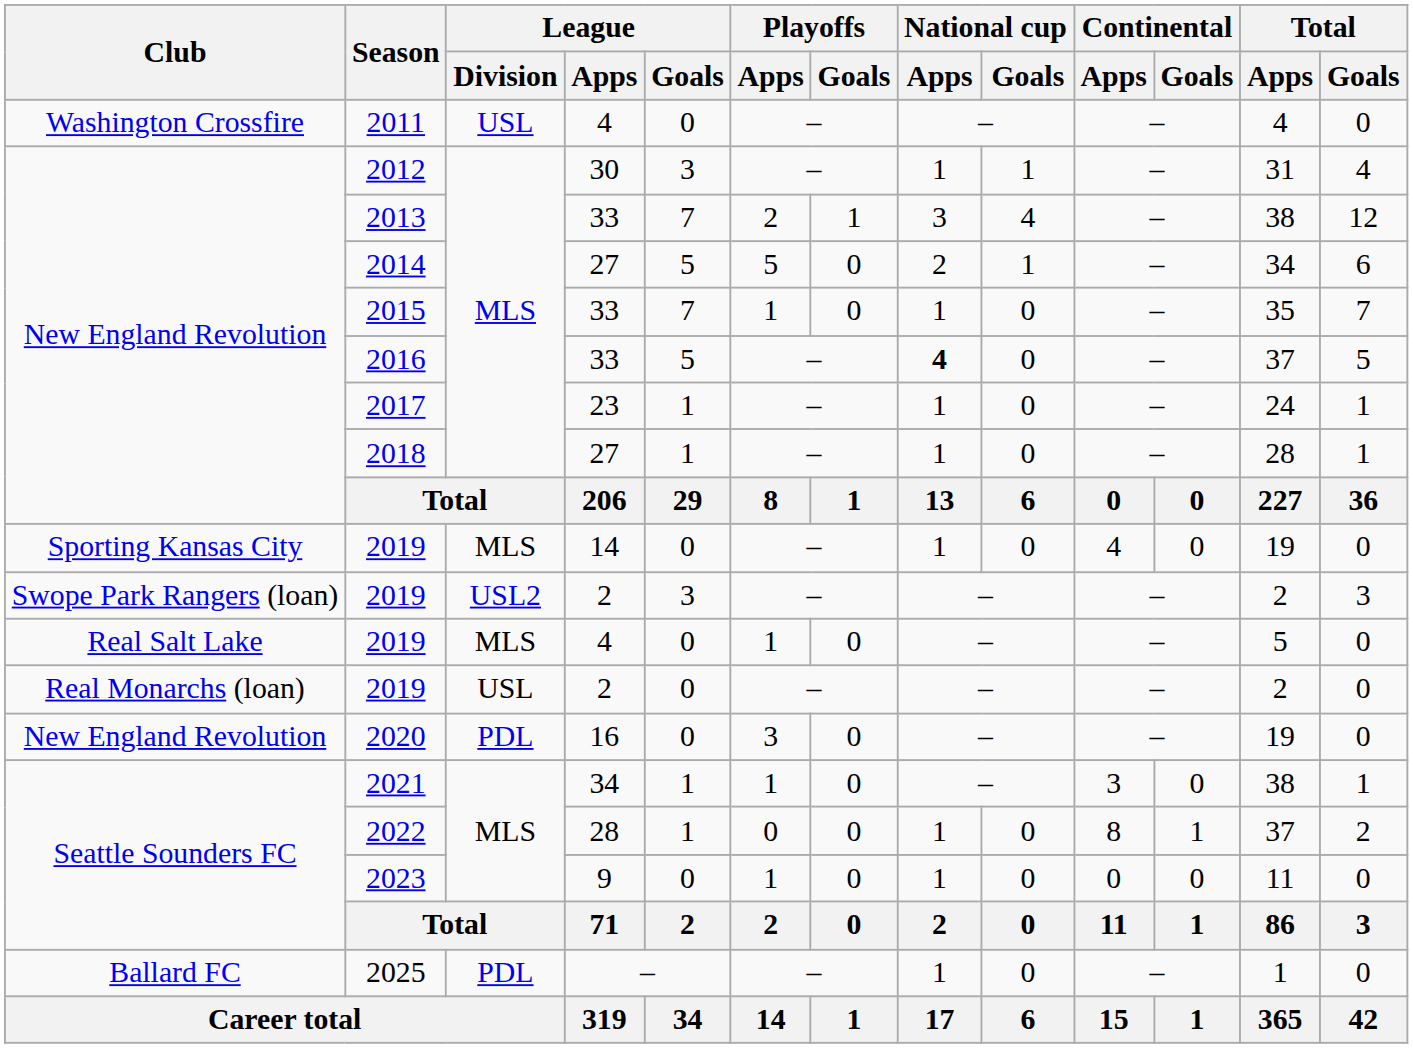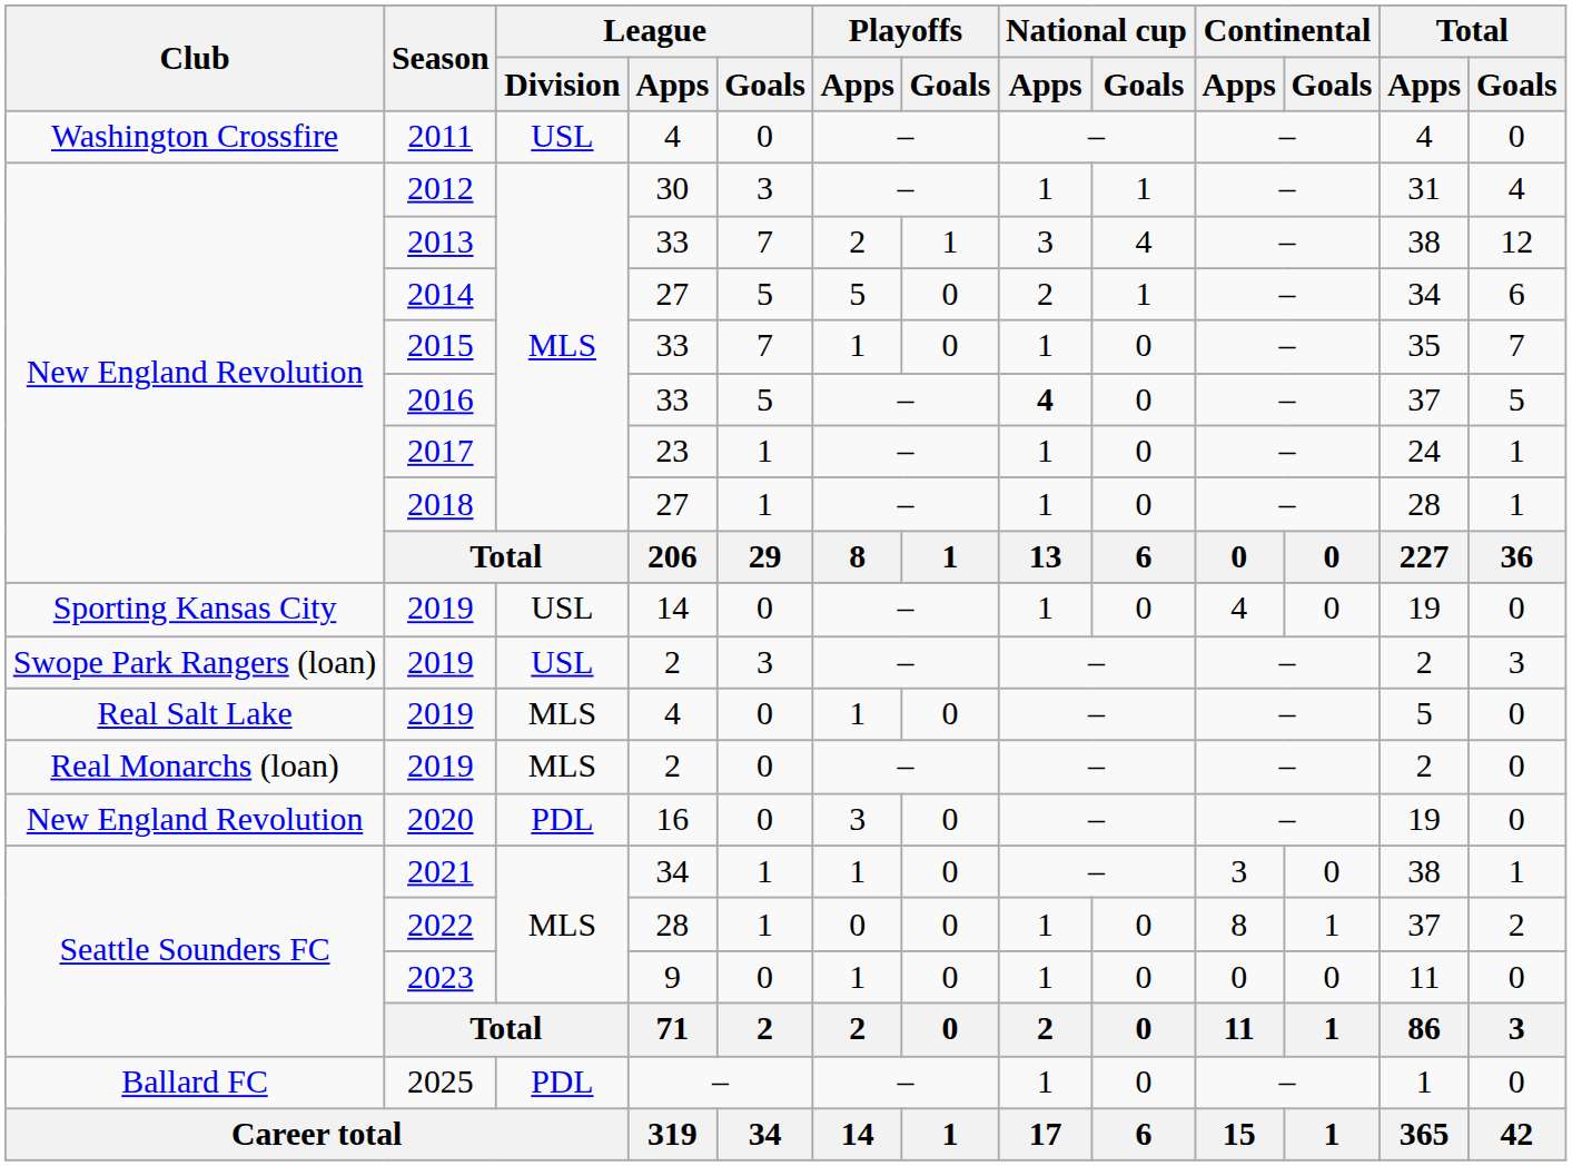 <table class="wikitable" style="text-align: center;">
 <tr>
 <th rowspan=2>Club</th>
 <th rowspan=2>Season</th>
 <th colspan=3>League</th>
 <th colspan=2>Playoffs</th>
 <th colspan=2>National cup</th>
 <th colspan=2>Continental</th>
 <th colspan=2>Total</th>
 </tr>
 <tr>
 <th>Division</th>
 <th>Apps</th>
 <th>Goals</th>
 <th>Apps</th>
 <th>Goals</th>
 <th>Apps</th>
 <th>Goals</th>
 <th>Apps</th>
 <th>Goals</th>
 <th>Apps</th>
 <th>Goals</th>
 </tr>
 <tr>
 <td><a href='#'>Washington Crossfire</a></td>
 <td><a href='#'>2011</a></td>
 <td rowspan=1><a href='#'>USL</a></td>
 <td>4</td>
 <td>0</td>
 <td colspan=2>–</td>
 <td colspan=2>–</td>
 <td colspan=2>–</td>
 <td>4</td>
 <td>0</td>
 </tr>
 <tr>
 <td rowspan=8><a href='#'>New England Revolution</a></td>
 <td><a href='#'>2012</a></td>
 <td rowspan=7><a href='#'>MLS</a></td>
 <td>30</td>
 <td>3</td>
 <td colspan=2>–</td>
 <td>1</td>
 <td>1</td>
 <td colspan=2>–</td>
 <td>31</td>
 <td>4</td>
 </tr>
 <tr>
 <td><a href='#'>2013</a></td>
 <td>33</td>
 <td>7</td>
 <td>2</td>
 <td>1</td>
 <td>3</td>
 <td>4</td>
 <td colspan=2>–</td>
 <td>38</td>
 <td>12</td>
 </tr>
 <tr>
 <td><a href='#'>2014</a></td>
 <td>27</td>
 <td>5</td>
 <td>5</td>
 <td>0</td>
 <td>2</td>
 <td>1</td>
 <td colspan=2>–</td>
 <td>34</td>
 <td>6</td>
 </tr>
 <tr>
 <td><a href='#'>2015</a></td>
 <td>33</td>
 <td>7</td>
 <td>1</td>
 <td>0</td>
 <td>1</td>
 <td>0</td>
 <td colspan=2>–</td>
 <td>35</td>
 <td>7</td>
 </tr>
 <tr>
 <td><a href='#'>2016</a></td>
 <td>33</td>
 <td>5</td>
 <td colspan=2>–</td>
 <td><strong>4</strong></td>
 <td>0</td>
 <td colspan=2>–</td>
 <td>37</td>
 <td>5</td>
 </tr>
 <tr>
 <td><a href='#'>2017</a></td>
 <td>23</td>
 <td>1</td>
 <td colspan=2>–</td>
 <td>1</td>
 <td>0</td>
 <td colspan=2>–</td>
 <td>24</td>
 <td>1</td>
 </tr>
 <tr>
 <td><a href='#'>2018</a></td>
 <td>27</td>
 <td>1</td>
 <td colspan=2>–</td>
 <td>1</td>
 <td>0</td>
 <td colspan=2>–</td>
 <td>28</td>
 <td>1</td>
 </tr>
 <tr>
 <th colspan=2>Total</th>
 <th>206</th>
 <th>29</th>
 <th>8</th>
 <th>1</th>
 <th>13</th>
 <th>6</th>
 <th>0</th>
 <th>0</th>
 <th>227</th>
 <th>36</th>
 </tr>
 <tr>
 <td><a href='#'>Sporting Kansas City</a></td>
 <td><a href='#'>2019</a></td>
-<td rowspan=1>MLS</td>
+<td rowspan=1>USL</td>
 <td>14</td>
 <td>0</td>
 <td colspan="2">–</td>
 <td>1</td>
 <td>0</td>
 <td>4</td>
 <td>0</td>
 <td>19</td>
 <td>0</td>
 </tr>
 <tr>
 <td><a href='#'>Swope Park Rangers</a> (loan)</td>
 <td><a href='#'>2019</a></td>
-<td><a href='#'>USL2</a></td>
+<td rowspan=1><a href='#'>USL</a></td>
 <td>2</td>
 <td>3</td>
 <td colspan="2">–</td>
 <td colspan="2">–</td>
 <td colspan="2">–</td>
 <td>2</td>
 <td>3</td>
 </tr>
 <tr>
 <td><a href='#'>Real Salt Lake</a></td>
 <td><a href='#'>2019</a></td>
 <td rowspan=1>MLS</td>
 <td>4</td>
 <td>0</td>
 <td>1</td>
 <td>0</td>
 <td colspan="2">–</td>
 <td colspan="2">–</td>
 <td>5</td>
 <td>0</td>
 </tr>
 <tr>
 <td><a href='#'>Real Monarchs</a> (loan)</td>
 <td><a href='#'>2019</a></td>
-<td rowspan=1>USL</td>
+<td rowspan=1>MLS</td>
 <td>2</td>
 <td>0</td>
 <td colspan="2">–</td>
 <td colspan="2">–</td>
 <td colspan="2">–</td>
 <td>2</td>
 <td>0</td>
 </tr>
 <tr>
 <td><a href='#'>New England Revolution</a></td>
 <td><a href='#'>2020</a></td>
 <td><a href='#'>PDL</a></td>
 <td>16</td>
 <td>0</td>
 <td>3</td>
 <td>0</td>
 <td colspan="2">–</td>
 <td colspan="2">–</td>
 <td>19</td>
 <td>0</td>
 </tr>
 <tr>
 <td rowspan=4><a href='#'>Seattle Sounders FC</a></td>
 <td><a href='#'>2021</a></td>
 <td rowspan=3>MLS</td>
 <td>34</td>
 <td>1</td>
 <td>1</td>
 <td>0</td>
 <td colspan="2">–</td>
 <td>3</td>
 <td>0</td>
 <td>38</td>
 <td>1</td>
 </tr>
 <tr>
 <td><a href='#'>2022</a></td>
 <td>28</td>
 <td>1</td>
 <td>0</td>
 <td>0</td>
 <td>1</td>
 <td>0</td>
 <td>8</td>
 <td>1</td>
 <td>37</td>
 <td>2</td>
 </tr>
 <tr>
 <td><a href='#'>2023</a></td>
 <td>9</td>
 <td>0</td>
 <td>1</td>
 <td>0</td>
 <td>1</td>
 <td>0</td>
 <td>0</td>
 <td>0</td>
 <td>11</td>
 <td>0</td>
 </tr>
 <tr>
 <th colspan=2>Total</th>
 <th>71</th>
 <th>2</th>
 <th>2</th>
 <th>0</th>
 <th>2</th>
 <th>0</th>
 <th>11</th>
 <th>1</th>
 <th>86</th>
 <th>3</th>
 </tr>
 <tr>
 <td><a href='#'>Ballard FC</a></td>
 <td>2025</td>
 <td><a href='#'>PDL</a></td>
 <td colspan="2">–</td>
 <td colspan="2">–</td>
 <td>1</td>
 <td>0</td>
 <td colspan="2">–</td>
 <td>1</td>
 <td>0</td>
 </tr>
 <tr>
 <th colspan=3>Career total</th>
 <th>319</th>
 <th>34</th>
 <th>14</th>
 <th>1</th>
 <th>17</th>
 <th>6</th>
 <th>15</th>
 <th>1</th>
 <th>365</th>
 <th>42</th>
 </tr>
 </table>
